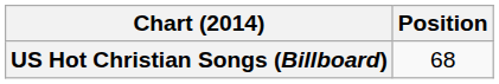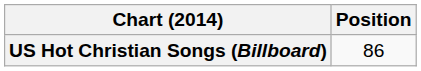 <table class="wikitable plainrowheaders" style="text-align:center">
 <tr>
 <th scope="col">Chart (2014)</th>
 <th scope="col">Position</th>
 </tr>
 <tr>
 <th scope="row">US Hot Christian Songs (<em>Billboard</em>)</th>
-<td>68</td>
+<td>86</td>
 </tr>
 </table>
